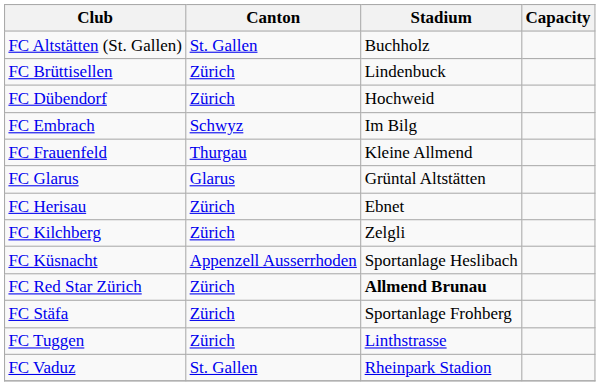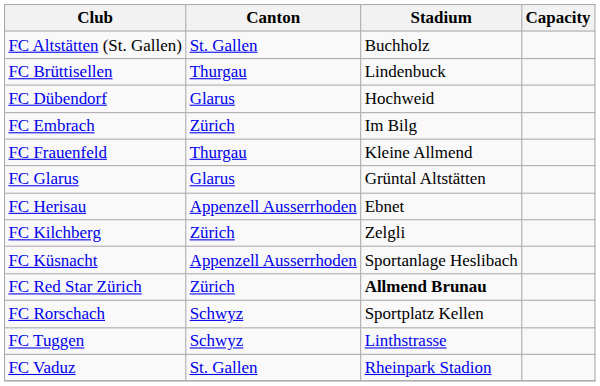 <table class="wikitable">
 <tr>
 <th>Club</th>
 <th>Canton</th>
 <th>Stadium</th>
 <th>Capacity</th>
 </tr>
 <tr>
 <td><a href='#'>FC Altstätten</a> (St. Gallen)</td>
 <td><a href='#'>St. Gallen</a></td>
 <td>Buchholz</td>
 <td></td>
 </tr>
 <tr>
 <td><a href='#'>FC Brüttisellen</a></td>
-<td><a href='#'>Zürich</a></td>
+<td><a href='#'>Thurgau</a></td>
 <td>Lindenbuck</td>
 <td></td>
 </tr>
 <tr>
 <td><a href='#'>FC Dübendorf</a></td>
-<td><a href='#'>Zürich</a></td>
+<td><a href='#'>Glarus</a></td>
 <td>Hochweid</td>
 <td></td>
 </tr>
 <tr>
 <td><a href='#'>FC Embrach</a></td>
-<td><a href='#'>Schwyz</a></td>
+<td><a href='#'>Zürich</a></td>
 <td>Im Bilg</td>
 <td></td>
 </tr>
 <tr>
 <td><a href='#'>FC Frauenfeld</a></td>
 <td><a href='#'>Thurgau</a></td>
 <td>Kleine Allmend</td>
 <td></td>
 </tr>
 <tr>
 <td><a href='#'>FC Glarus</a></td>
 <td><a href='#'>Glarus</a></td>
 <td>Grüntal Altstätten</td>
 <td></td>
 </tr>
 <tr>
 <td><a href='#'>FC Herisau</a></td>
-<td><a href='#'>Zürich</a></td>
+<td><a href='#'>Appenzell Ausserrhoden</a></td>
 <td>Ebnet</td>
 <td></td>
 </tr>
 <tr>
 <td><a href='#'>FC Kilchberg</a></td>
 <td><a href='#'>Zürich</a></td>
 <td>Zelgli</td>
 <td></td>
 </tr>
 <tr>
 <td><a href='#'>FC Küsnacht</a></td>
 <td><a href='#'>Appenzell Ausserrhoden</a></td>
 <td>Sportanlage Heslibach</td>
 <td></td>
 </tr>
 <tr>
 <td><a href='#'>FC Red Star Zürich</a></td>
 <td><a href='#'>Zürich</a></td>
 <td><strong>Allmend Brunau</strong></td>
 <td></td>
 </tr>
 <tr>
-<td><a href='#'>FC Stäfa</a></td>
-<td><a href='#'>Zürich</a></td>
-<td>Sportanlage Frohberg</td>
+<td><a href='#'>FC Rorschach</a></td>
+<td><a href='#'>Schwyz</a></td>
+<td>Sportplatz Kellen</td>
 <td></td>
 </tr>
 <tr>
 <td><a href='#'>FC Tuggen</a></td>
-<td><a href='#'>Zürich</a></td>
+<td><a href='#'>Schwyz</a></td>
 <td><a href='#'>Linthstrasse</a></td>
 <td></td>
 </tr>
 <tr>
 <td><a href='#'>FC Vaduz</a></td>
 <td><a href='#'>St. Gallen</a></td>
 <td><a href='#'>Rheinpark Stadion</a></td>
 <td></td>
 </tr>
 <tr>
 </tr>
 </table>
